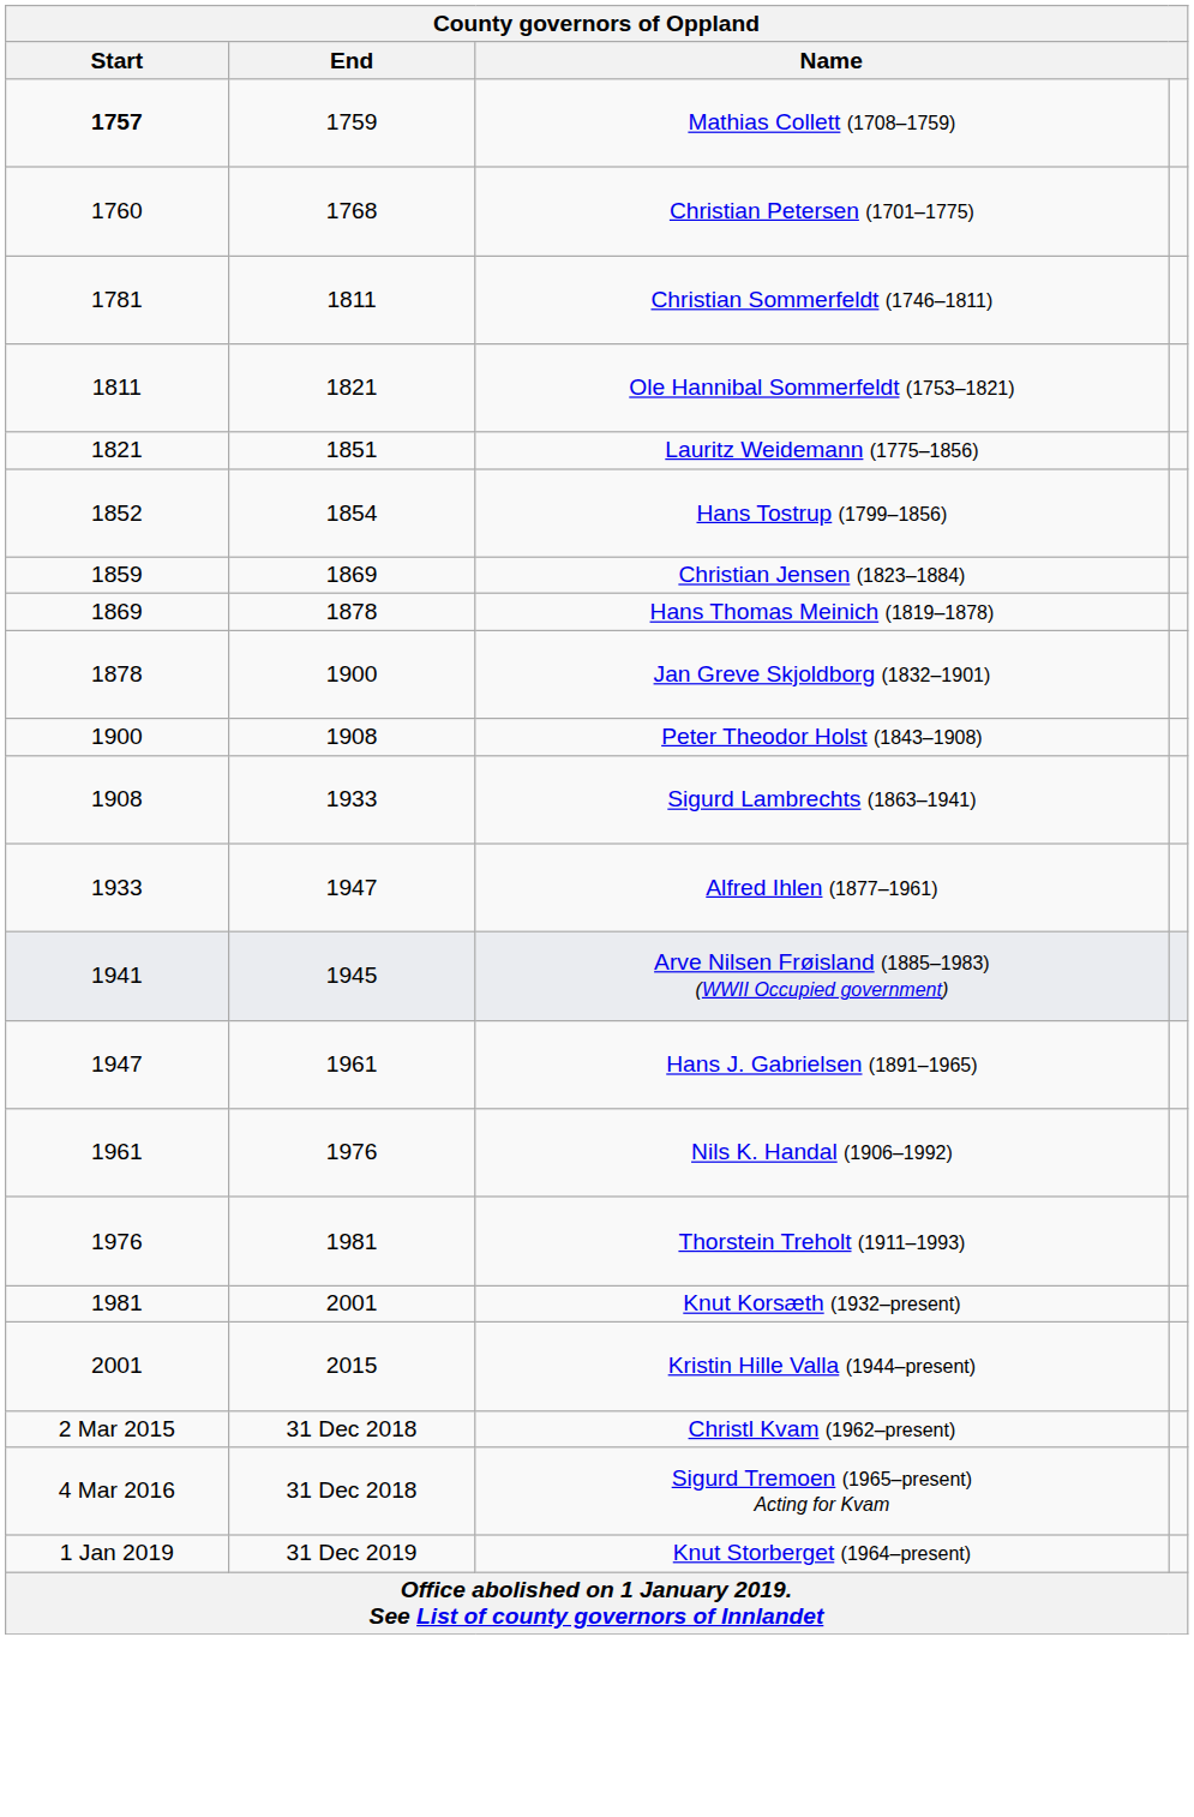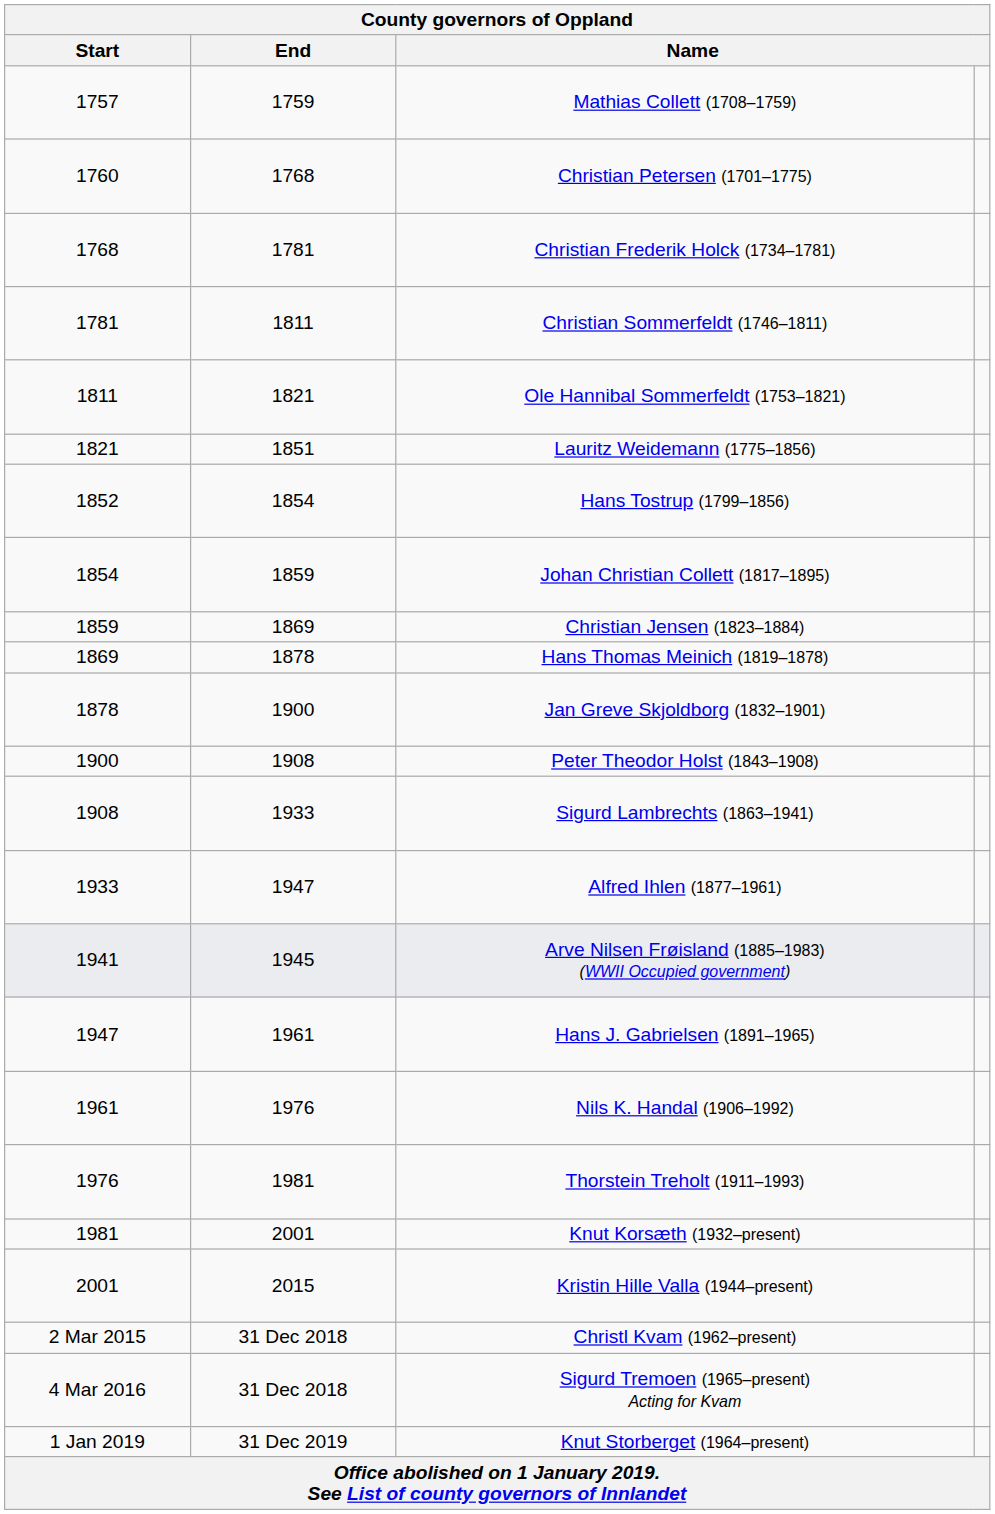 <table class="wikitable" style="text-align:center; width: 65%;">
 <tr>
 <th colspan=4>County governors of Oppland</th>
 </tr>
 <tr>
 <th>Start</th>
 <th>End</th>
 <th colspan="2">Name</th>
 </tr>
 <tr>
-<td><strong>1757</strong></td>
+<td>1757</td>
 <td>1759</td>
 <td><a href='#'>Mathias Collett</a> <small>(1708–1759)</small></td>
 <td><br><br><br></td>
 </tr>
 <tr>
 <td>1760</td>
 <td>1768</td>
 <td><a href='#'>Christian Petersen</a> <small>(1701–1775)</small></td>
+<td><br><br><br></td>
+</tr>
+<tr>
+<td>1768</td>
+<td>1781</td>
+<td><a href='#'>Christian Frederik Holck</a> <small>(1734–1781)</small></td>
 <td><br><br><br></td>
 </tr>
 <tr>
 <td>1781</td>
 <td>1811</td>
 <td><a href='#'>Christian Sommerfeldt</a> <small>(1746–1811)</small></td>
 <td><br><br><br></td>
 </tr>
 <tr>
 <td>1811</td>
 <td>1821</td>
 <td><a href='#'>Ole Hannibal Sommerfeldt</a> <small>(1753–1821)</small></td>
 <td><br><br><br></td>
 </tr>
 <tr>
 <td>1821</td>
 <td>1851</td>
 <td><a href='#'>Lauritz Weidemann</a> <small>(1775–1856)</small></td>
 <td></td>
 </tr>
 <tr>
 <td>1852</td>
 <td>1854</td>
 <td><a href='#'>Hans Tostrup</a> <small>(1799–1856)</small></td>
+<td><br><br><br></td>
+</tr>
+<tr>
+<td>1854</td>
+<td>1859</td>
+<td><a href='#'>Johan Christian Collett</a> <small>(1817–1895)</small></td>
 <td><br><br><br></td>
 </tr>
 <tr>
 <td>1859</td>
 <td>1869</td>
 <td><a href='#'>Christian Jensen</a> <small>(1823–1884)</small></td>
 <td></td>
 </tr>
 <tr>
 <td>1869</td>
 <td>1878</td>
 <td><a href='#'>Hans Thomas Meinich</a> <small>(1819–1878)</small></td>
 <td></td>
 </tr>
 <tr>
 <td>1878</td>
 <td>1900</td>
 <td><a href='#'>Jan Greve Skjoldborg</a> <small>(1832–1901)</small></td>
 <td><br><br><br></td>
 </tr>
 <tr>
 <td>1900</td>
 <td>1908</td>
 <td><a href='#'>Peter Theodor Holst</a> <small>(1843–1908)</small></td>
 <td></td>
 </tr>
 <tr>
 <td>1908</td>
 <td>1933</td>
 <td><a href='#'>Sigurd Lambrechts</a> <small>(1863–1941)</small></td>
 <td><br><br><br></td>
 </tr>
 <tr>
 <td>1933</td>
 <td>1947</td>
 <td><a href='#'>Alfred Ihlen</a> <small>(1877–1961)</small></td>
 <td><br><br><br></td>
 </tr>
 <tr bgcolor="#EAECF0">
 <td>1941</td>
 <td>1945</td>
 <td><a href='#'>Arve Nilsen Frøisland</a> <small>(1885–1983)<br><em>(<a href='#'>WWII Occupied government</a>)</em></small></td>
 <td><br><br><br></td>
 </tr>
 <tr>
 <td>1947</td>
 <td>1961</td>
 <td><a href='#'>Hans J. Gabrielsen</a> <small>(1891–1965)</small></td>
 <td><br><br><br></td>
 </tr>
 <tr>
 <td>1961</td>
 <td>1976</td>
 <td><a href='#'>Nils K. Handal</a> <small>(1906–1992)</small></td>
 <td><br><br><br></td>
 </tr>
 <tr>
 <td>1976</td>
 <td>1981</td>
 <td><a href='#'>Thorstein Treholt</a> <small>(1911–1993)</small></td>
 <td><br><br><br></td>
 </tr>
 <tr>
 <td>1981</td>
 <td>2001</td>
 <td><a href='#'>Knut Korsæth</a> <small>(1932–present)</small></td>
 <td></td>
 </tr>
 <tr>
 <td>2001</td>
 <td>2015</td>
 <td><a href='#'>Kristin Hille Valla</a> <small>(1944–present)</small></td>
 <td><br><br><br></td>
 </tr>
 <tr>
 <td>2 Mar 2015</td>
 <td>31 Dec 2018</td>
 <td><a href='#'>Christl Kvam</a> <small>(1962–present)</small></td>
 <td></td>
 </tr>
 <tr>
 <td>4 Mar 2016</td>
 <td>31 Dec 2018</td>
 <td><a href='#'>Sigurd Tremoen</a> <small>(1965–present)<br><em>Acting for Kvam</em></small></td>
 <td><br><br><br></td>
 </tr>
 <tr>
 <td>1 Jan 2019</td>
 <td>31 Dec 2019</td>
 <td><a href='#'>Knut Storberget</a> <small>(1964–present)</small></td>
 <td></td>
 </tr>
 <tr>
 <th colspan=4><em>Office abolished on 1 January 2019.<br>See <a href='#'>List of county governors of Innlandet</a></em></th>
 </tr>
 </table>
